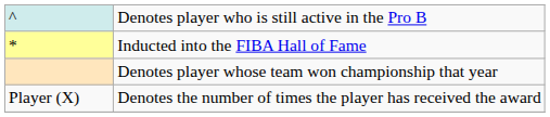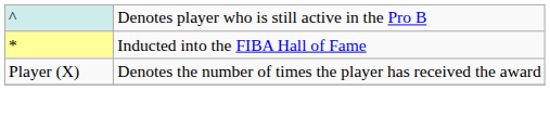 <table class="wikitable">
 <tr>
 <td style="background-color:#CFECEC; width:6em">^</td>
 <td>Denotes player who is still active in the <a href='#'>Pro B</a></td>
 </tr>
 <tr>
 <td style="background-color:#FFFF99; width:6em">*</td>
 <td>Inducted into the <a href='#'>FIBA Hall of Fame</a></td>
 </tr>
 <tr>
-<td style="background-color:#FFE6BD; border:1px solid #aaaaaa; width:6em"></td>
-<td>Denotes player whose team won championship that year</td>
-</tr>
-<tr>
 <td>Player (X)</td>
 <td>Denotes the number of times the player has received the award</td>
 </tr>
 <tr>
 </tr>
 </table>
